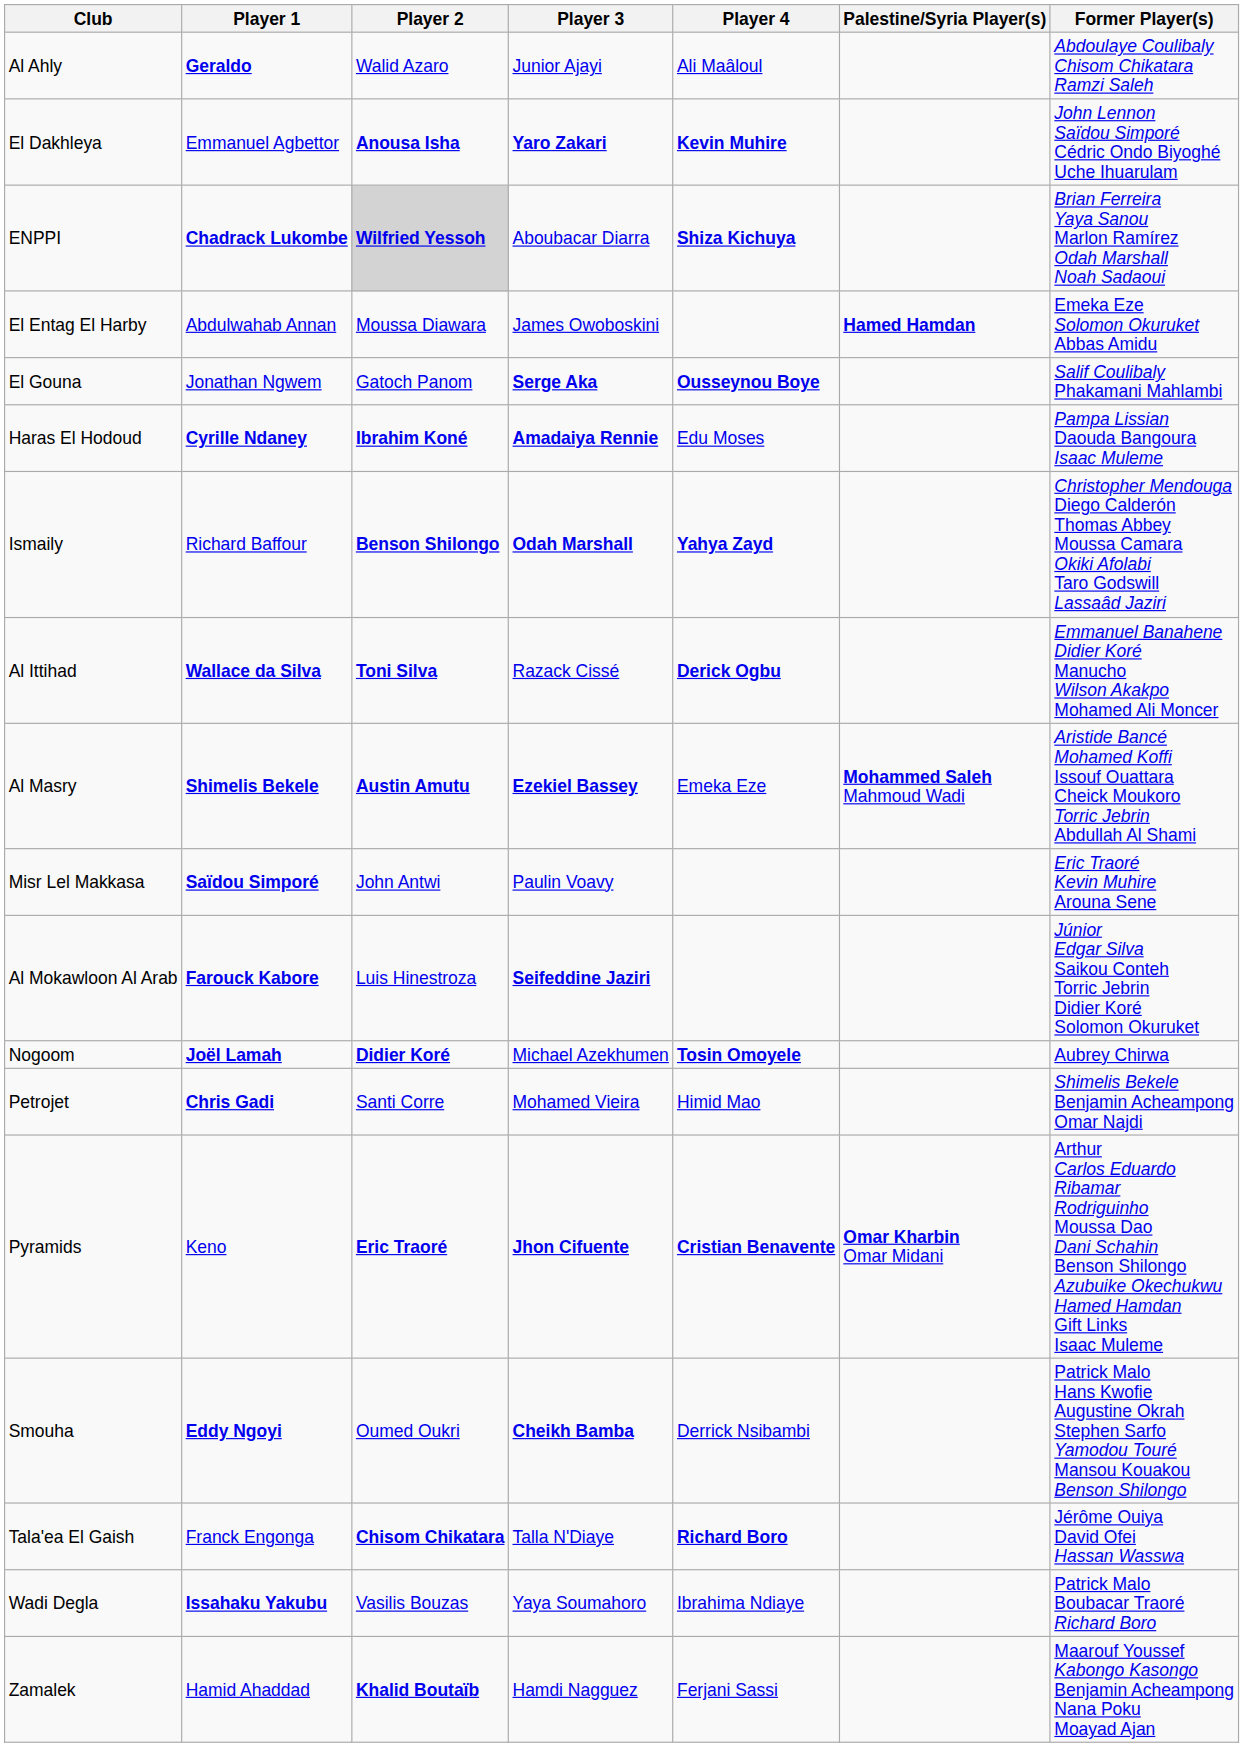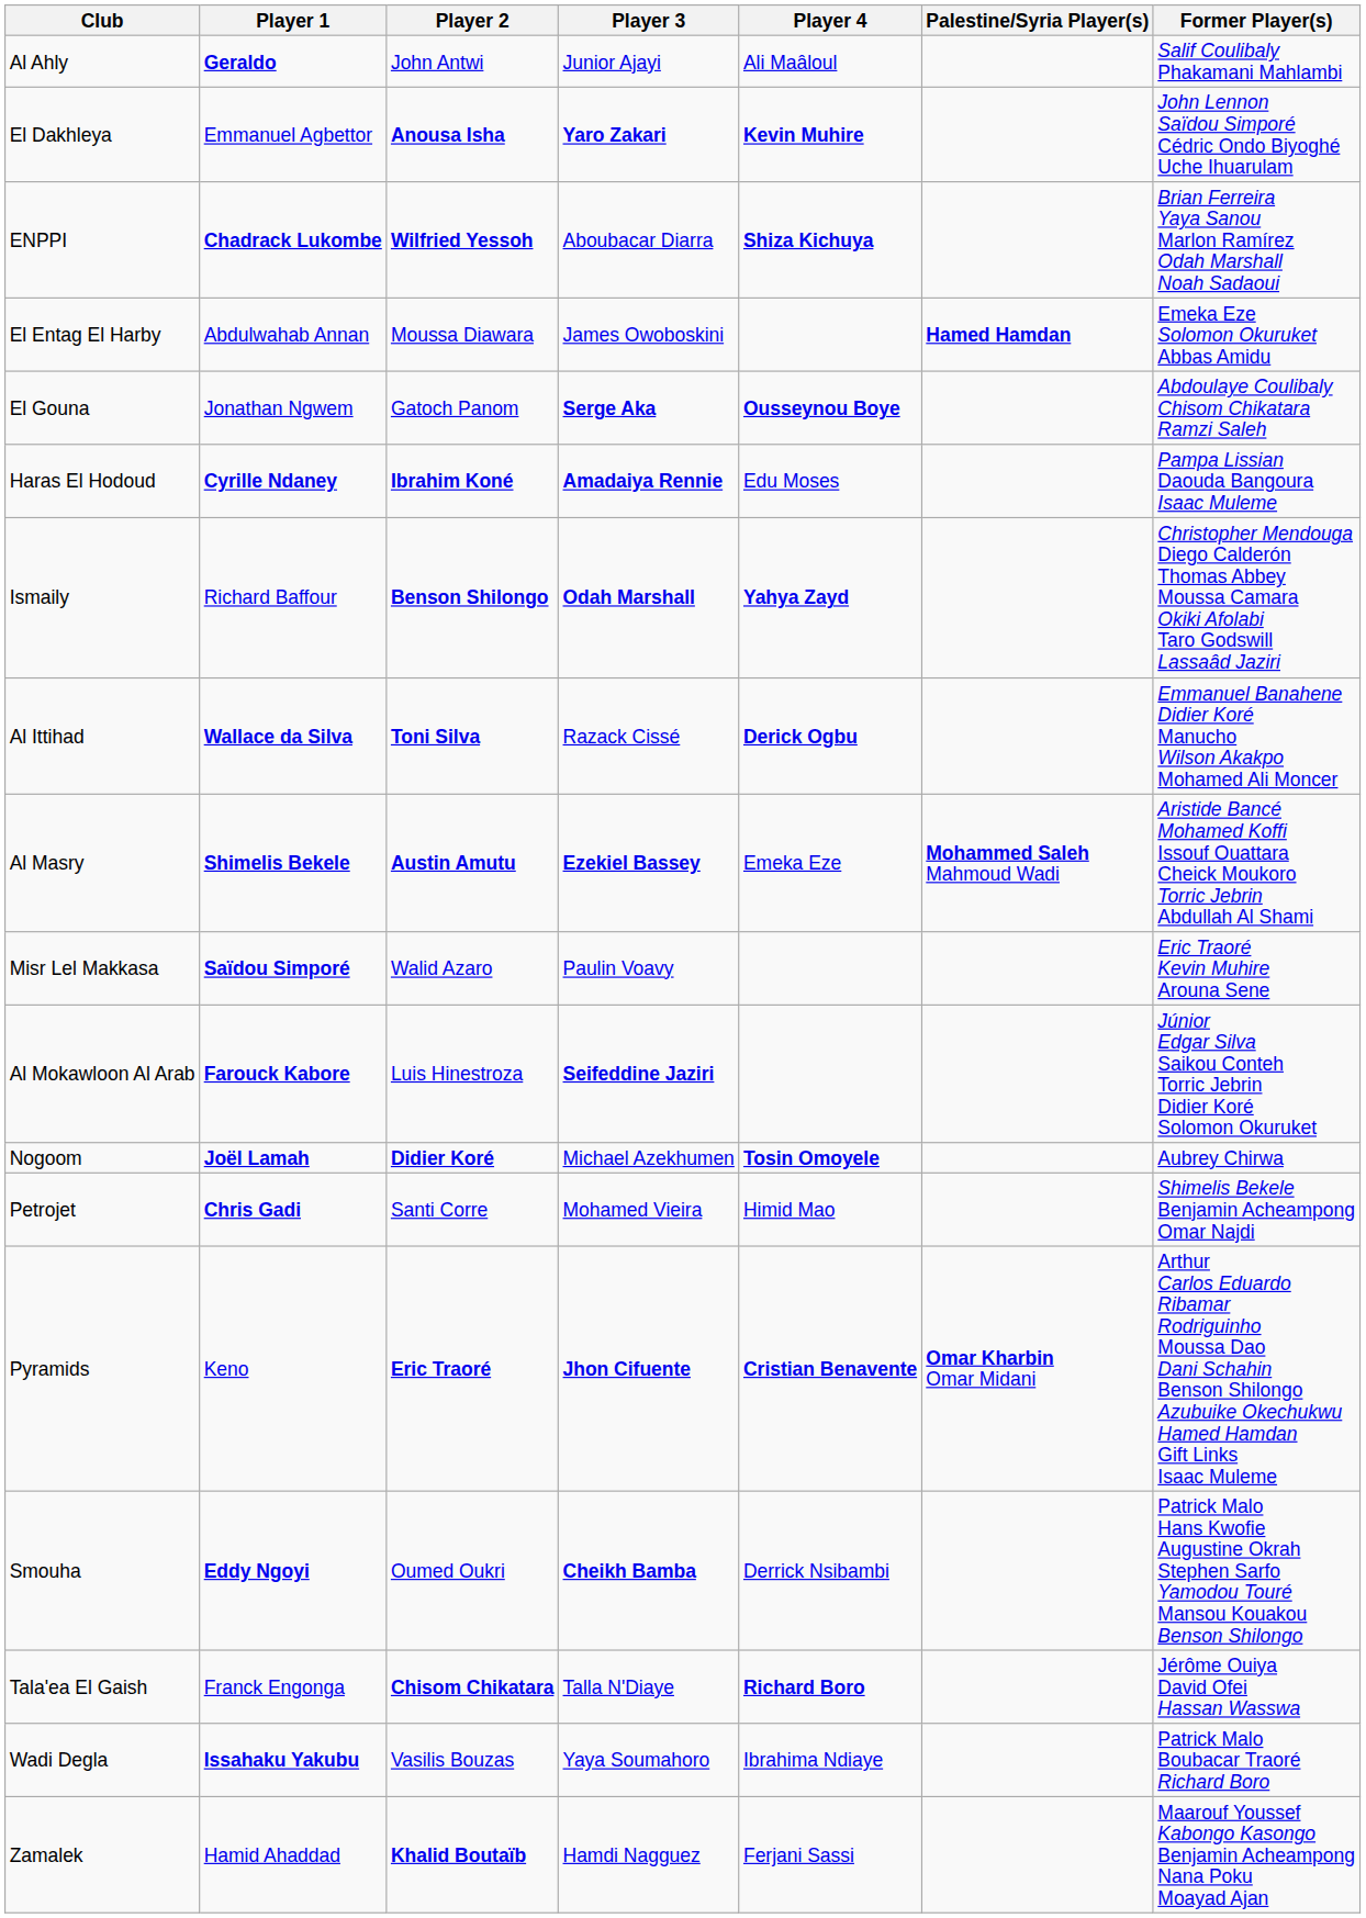 <table class="wikitable" style="font-size: 95%">
 <tr>
 <th>Club</th>
 <th>Player 1</th>
 <th>Player 2</th>
 <th>Player 3</th>
 <th>Player 4</th>
 <th>Palestine/Syria Player(s)</th>
 <th>Former Player(s)</th>
 </tr>
 <tr>
 <td>Al Ahly</td>
 <td> <strong><a href='#'>Geraldo</a></strong></td>
-<td> <a href='#'>Walid Azaro</a></td>
+<td> <a href='#'>John Antwi</a></td>
 <td> <a href='#'>Junior Ajayi</a></td>
 <td> <a href='#'>Ali Maâloul</a></td>
 <td></td>
-<td> <em><a href='#'>Abdoulaye Coulibaly</a></em><br> <em><a href='#'>Chisom Chikatara</a></em><br> <em><a href='#'>Ramzi Saleh</a></em></td>
+<td> <em><a href='#'>Salif Coulibaly</a></em><br> <a href='#'>Phakamani Mahlambi</a></td>
 </tr>
 <tr>
 <td>El Dakhleya</td>
 <td> <a href='#'>Emmanuel Agbettor</a></td>
 <td> <strong><a href='#'>Anousa Isha</a></strong></td>
 <td> <strong><a href='#'>Yaro Zakari</a></strong></td>
 <td> <strong><a href='#'>Kevin Muhire</a></strong></td>
 <td></td>
 <td> <em><a href='#'>John Lennon</a></em><br> <em><a href='#'>Saïdou Simporé</a></em><br> <a href='#'>Cédric Ondo Biyoghé</a><br> <a href='#'>Uche Ihuarulam</a></td>
 </tr>
 <tr>
 <td>ENPPI</td>
 <td> <strong><a href='#'>Chadrack Lukombe</a></strong></td>
-<td style="background: lightgrey;"> <strong><a href='#'>Wilfried Yessoh</a></strong></td>
+<td> <strong><a href='#'>Wilfried Yessoh</a></strong></td>
 <td> <a href='#'>Aboubacar Diarra</a></td>
 <td> <strong><a href='#'>Shiza Kichuya</a></strong></td>
 <td></td>
 <td> <em><a href='#'>Brian Ferreira</a></em><br> <em><a href='#'>Yaya Sanou</a></em><br> <a href='#'>Marlon Ramírez</a><br> <em><a href='#'>Odah Marshall</a></em><br> <em><a href='#'>Noah Sadaoui</a></em></td>
 </tr>
 <tr>
 <td>El Entag El Harby</td>
 <td> <a href='#'>Abdulwahab Annan</a></td>
 <td> <a href='#'>Moussa Diawara</a></td>
 <td> <a href='#'>James Owoboskini</a></td>
 <td></td>
 <td> <strong><a href='#'>Hamed Hamdan</a></strong></td>
 <td> <a href='#'>Emeka Eze</a><br> <em><a href='#'>Solomon Okuruket</a></em><br> <a href='#'>Abbas Amidu</a></td>
 </tr>
 <tr>
 <td>El Gouna</td>
 <td> <a href='#'>Jonathan Ngwem</a></td>
 <td> <a href='#'>Gatoch Panom</a></td>
 <td> <strong><a href='#'>Serge Aka</a></strong></td>
 <td> <strong><a href='#'>Ousseynou Boye</a></strong></td>
 <td></td>
-<td> <em><a href='#'>Salif Coulibaly</a></em><br> <a href='#'>Phakamani Mahlambi</a></td>
+<td> <em><a href='#'>Abdoulaye Coulibaly</a></em><br> <em><a href='#'>Chisom Chikatara</a></em><br> <em><a href='#'>Ramzi Saleh</a></em></td>
 </tr>
 <tr>
 <td>Haras El Hodoud</td>
 <td> <strong><a href='#'>Cyrille Ndaney</a></strong></td>
 <td> <strong><a href='#'>Ibrahim Koné</a></strong></td>
 <td> <strong><a href='#'>Amadaiya Rennie</a></strong></td>
 <td> <a href='#'>Edu Moses</a></td>
 <td></td>
 <td> <em><a href='#'>Pampa Lissian</a></em><br> <a href='#'>Daouda Bangoura</a><br> <em><a href='#'>Isaac Muleme</a></em></td>
 </tr>
 <tr>
 <td>Ismaily</td>
 <td> <a href='#'>Richard Baffour</a></td>
 <td> <strong><a href='#'>Benson Shilongo</a></strong></td>
 <td> <strong><a href='#'>Odah Marshall</a></strong></td>
 <td> <strong><a href='#'>Yahya Zayd</a></strong></td>
 <td></td>
 <td> <em><a href='#'>Christopher Mendouga</a></em><br> <a href='#'>Diego Calderón</a><br> <a href='#'>Thomas Abbey</a><br> <a href='#'>Moussa Camara</a><br> <em><a href='#'>Okiki Afolabi</a></em><br> <a href='#'>Taro Godswill</a><br> <em><a href='#'>Lassaâd Jaziri</a></em></td>
 </tr>
 <tr>
 <td>Al Ittihad</td>
 <td> <strong><a href='#'>Wallace da Silva</a></strong></td>
 <td> <strong><a href='#'>Toni Silva</a></strong></td>
 <td> <a href='#'>Razack Cissé</a></td>
 <td> <strong><a href='#'>Derick Ogbu</a></strong></td>
 <td></td>
 <td> <em><a href='#'>Emmanuel Banahene</a></em><br> <em><a href='#'>Didier Koré</a></em><br> <a href='#'>Manucho</a><br> <em><a href='#'>Wilson Akakpo</a></em><br> <a href='#'>Mohamed Ali Moncer</a></td>
 </tr>
 <tr>
 <td>Al Masry</td>
 <td> <strong><a href='#'>Shimelis Bekele</a></strong></td>
 <td> <strong><a href='#'>Austin Amutu</a></strong></td>
 <td> <strong><a href='#'>Ezekiel Bassey</a></strong></td>
 <td> <a href='#'>Emeka Eze</a></td>
 <td> <strong><a href='#'>Mohammed Saleh</a></strong><br> <a href='#'>Mahmoud Wadi</a></td>
 <td> <em><a href='#'>Aristide Bancé</a></em><br> <em><a href='#'>Mohamed Koffi</a></em><br> <a href='#'>Issouf Ouattara</a><br> <a href='#'>Cheick Moukoro</a><br> <em><a href='#'>Torric Jebrin</a></em><br> <a href='#'>Abdullah Al Shami</a></td>
 </tr>
 <tr>
 <td>Misr Lel Makkasa</td>
 <td> <strong><a href='#'>Saïdou Simporé</a></strong></td>
-<td> <a href='#'>John Antwi</a></td>
+<td> <a href='#'>Walid Azaro</a></td>
 <td> <a href='#'>Paulin Voavy</a></td>
 <td></td>
 <td></td>
 <td> <em><a href='#'>Eric Traoré</a></em><br> <em><a href='#'>Kevin Muhire</a></em><br> <a href='#'>Arouna Sene</a></td>
 </tr>
 <tr>
 <td>Al Mokawloon Al Arab</td>
 <td> <strong><a href='#'>Farouck Kabore</a></strong></td>
 <td> <a href='#'>Luis Hinestroza</a></td>
 <td> <strong><a href='#'>Seifeddine Jaziri</a></strong></td>
 <td></td>
 <td></td>
 <td> <em><a href='#'>Júnior</a></em><br> <em><a href='#'>Edgar Silva</a></em><br> <a href='#'>Saikou Conteh</a><br> <a href='#'>Torric Jebrin</a><br> <a href='#'>Didier Koré</a><br> <a href='#'>Solomon Okuruket</a></td>
 </tr>
 <tr>
 <td>Nogoom</td>
 <td> <strong><a href='#'>Joël Lamah</a></strong></td>
 <td> <strong><a href='#'>Didier Koré</a></strong></td>
 <td> <a href='#'>Michael Azekhumen</a></td>
 <td> <strong><a href='#'>Tosin Omoyele</a></strong></td>
 <td></td>
 <td> <a href='#'>Aubrey Chirwa</a></td>
 </tr>
 <tr>
 <td>Petrojet</td>
 <td> <strong><a href='#'>Chris Gadi</a></strong></td>
 <td> <a href='#'>Santi Corre</a></td>
 <td> <a href='#'>Mohamed Vieira</a></td>
 <td> <a href='#'>Himid Mao</a></td>
 <td></td>
 <td> <em><a href='#'>Shimelis Bekele</a></em><br> <a href='#'>Benjamin Acheampong</a><br> <a href='#'>Omar Najdi</a></td>
 </tr>
 <tr>
 <td>Pyramids</td>
 <td> <a href='#'>Keno</a></td>
 <td> <strong><a href='#'>Eric Traoré</a></strong></td>
 <td> <strong><a href='#'>Jhon Cifuente</a></strong></td>
 <td> <strong><a href='#'>Cristian Benavente</a></strong></td>
 <td> <strong><a href='#'>Omar Kharbin</a></strong><br> <a href='#'>Omar Midani</a></td>
 <td> <a href='#'>Arthur</a><br> <em><a href='#'>Carlos Eduardo</a></em><br> <em><a href='#'>Ribamar</a></em><br> <em><a href='#'>Rodriguinho</a></em><br> <a href='#'>Moussa Dao</a><br> <em><a href='#'>Dani Schahin</a></em><br> <a href='#'>Benson Shilongo</a><br> <em><a href='#'>Azubuike Okechukwu</a></em><br> <em><a href='#'>Hamed Hamdan</a></em><br> <a href='#'>Gift Links</a><br> <a href='#'>Isaac Muleme</a></td>
 </tr>
 <tr>
 <td>Smouha</td>
 <td> <strong><a href='#'>Eddy Ngoyi</a></strong></td>
 <td> <a href='#'>Oumed Oukri</a></td>
 <td> <strong><a href='#'>Cheikh Bamba</a></strong></td>
 <td> <a href='#'>Derrick Nsibambi</a></td>
 <td></td>
 <td> <a href='#'>Patrick Malo</a><br> <a href='#'>Hans Kwofie</a><br> <a href='#'>Augustine Okrah</a><br> <a href='#'>Stephen Sarfo</a><br> <em><a href='#'>Yamodou Touré</a></em><br> <a href='#'>Mansou Kouakou</a><br> <em><a href='#'>Benson Shilongo</a></em></td>
 </tr>
 <tr>
 <td>Tala'ea El Gaish</td>
 <td> <a href='#'>Franck Engonga</a></td>
 <td> <strong><a href='#'>Chisom Chikatara</a></strong></td>
 <td> <a href='#'>Talla N'Diaye</a></td>
 <td> <strong><a href='#'>Richard Boro</a></strong></td>
 <td></td>
 <td> <a href='#'>Jérôme Ouiya</a><br> <a href='#'>David Ofei</a><br> <em><a href='#'>Hassan Wasswa</a></em></td>
 </tr>
 <tr>
 <td>Wadi Degla</td>
 <td> <strong><a href='#'>Issahaku Yakubu</a></strong></td>
 <td> <a href='#'>Vasilis Bouzas</a></td>
 <td> <a href='#'>Yaya Soumahoro</a></td>
 <td> <a href='#'>Ibrahima Ndiaye</a></td>
 <td></td>
 <td> <a href='#'>Patrick Malo</a><br> <a href='#'>Boubacar Traoré</a><br> <em><a href='#'>Richard Boro</a></em></td>
 </tr>
 <tr>
 <td>Zamalek</td>
 <td> <a href='#'>Hamid Ahaddad</a></td>
 <td> <strong><a href='#'>Khalid Boutaïb</a></strong></td>
 <td> <a href='#'>Hamdi Nagguez</a></td>
 <td> <a href='#'>Ferjani Sassi</a></td>
 <td></td>
 <td> <a href='#'>Maarouf Youssef</a><br> <em><a href='#'>Kabongo Kasongo</a></em><br> <a href='#'>Benjamin Acheampong</a><br> <a href='#'>Nana Poku</a><br> <a href='#'>Moayad Ajan</a></td>
 </tr>
 </table>
